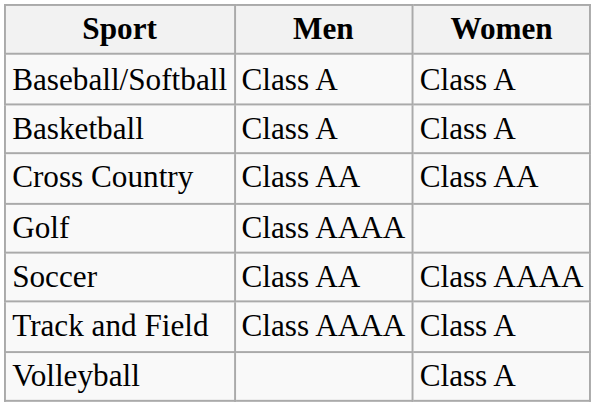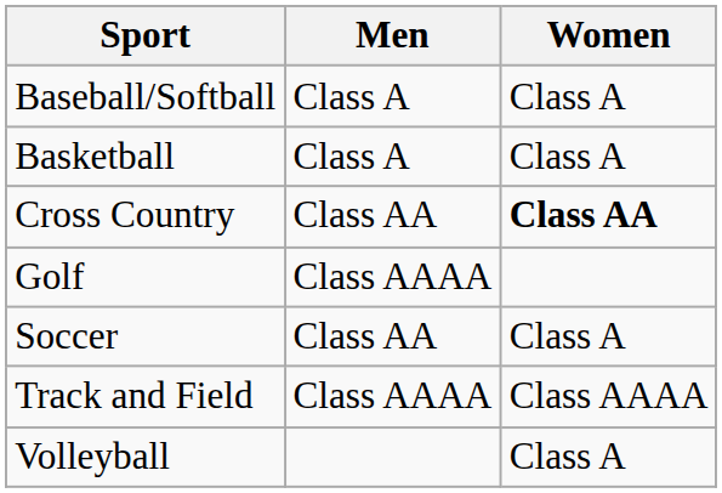 <table class="wikitable">
 <tr>
 <th>Sport</th>
 <th>Men</th>
 <th>Women</th>
 </tr>
 <tr>
 <td>Baseball/Softball</td>
 <td>Class A</td>
 <td>Class A</td>
 </tr>
 <tr>
 <td>Basketball</td>
 <td>Class A</td>
 <td>Class A</td>
 </tr>
 <tr>
 <td>Cross Country</td>
 <td>Class AA</td>
-<td>Class AA</td>
+<td><strong>Class AA</strong></td>
 </tr>
 <tr>
 <td>Golf</td>
 <td>Class AAAA</td>
 <td Class AAAA></td>
 </tr>
 <tr>
 <td>Soccer</td>
 <td>Class AA</td>
-<td>Class AAAA</td>
+<td>Class A</td>
 </tr>
 <tr>
 <td>Track and Field</td>
 <td>Class AAAA</td>
-<td>Class A</td>
+<td>Class AAAA</td>
 </tr>
 <tr>
 <td>Volleyball</td>
 <td></td>
 <td>Class A</td>
 </tr>
 </table>
